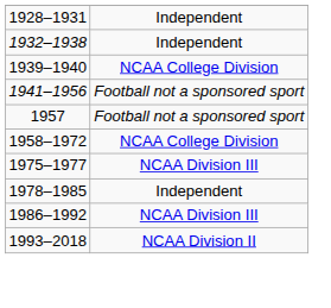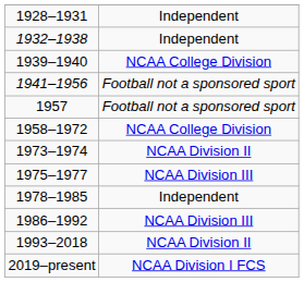 <table class="wikitable" style="text-align:center">
 <tr>
 </tr>
 <tr>
 <td>1928–1931</td>
 <td>Independent</td>
 </tr>
 <tr align="center">
 <td><em>1932–1938</em></td>
 <td>Independent</td>
 </tr>
 <tr align="center">
 <td>1939–1940</td>
 <td><a href='#'>NCAA College Division</a></td>
 </tr>
 <tr align="center">
 <td><em>1941–1956</em></td>
 <td><em>Football not a sponsored sport</em></td>
 </tr>
 <tr align="center">
 <td>1957</td>
 <td><em>Football not a sponsored sport</em></td>
 </tr>
 <tr align="center">
 <td>1958–1972</td>
 <td><a href='#'>NCAA College Division</a></td>
 </tr>
 <tr align="center">
+<td>1973–1974</td>
+<td><a href='#'>NCAA Division II</a></td>
+</tr>
+<tr align="center">
 <td>1975–1977</td>
 <td><a href='#'>NCAA Division III</a></td>
 </tr>
 <tr align="center">
 <td>1978–1985</td>
 <td>Independent</td>
 </tr>
 <tr align="center">
 <td>1986–1992</td>
 <td><a href='#'>NCAA Division III</a></td>
 </tr>
 <tr align="center">
 <td>1993–2018</td>
 <td><a href='#'>NCAA Division II</a></td>
 </tr>
+<tr align="center">
+<td>2019–present</td>
+<td><a href='#'>NCAA Division I FCS</a></td>
+</tr>
 </table>
